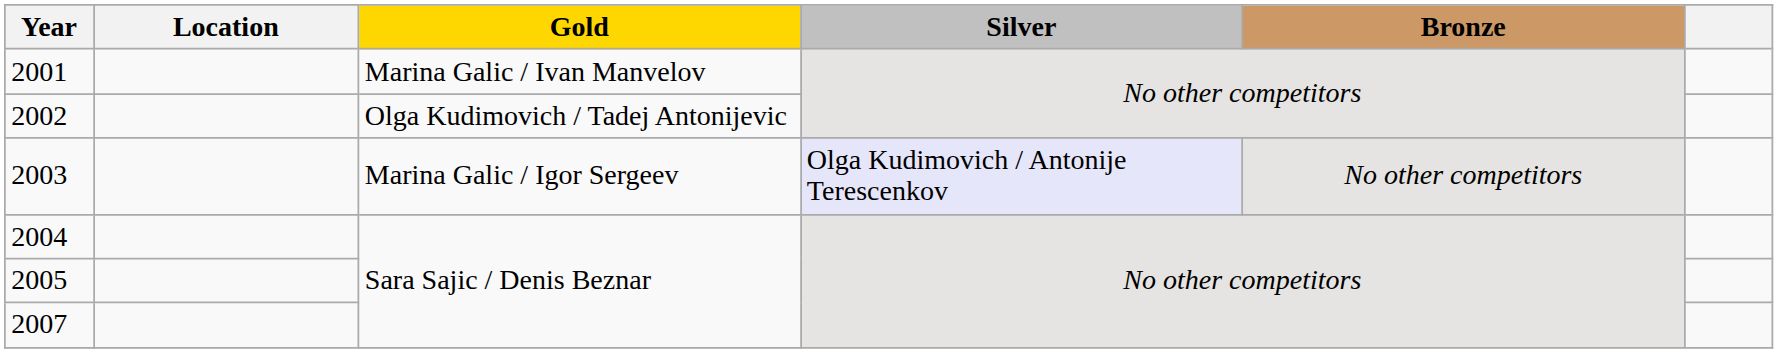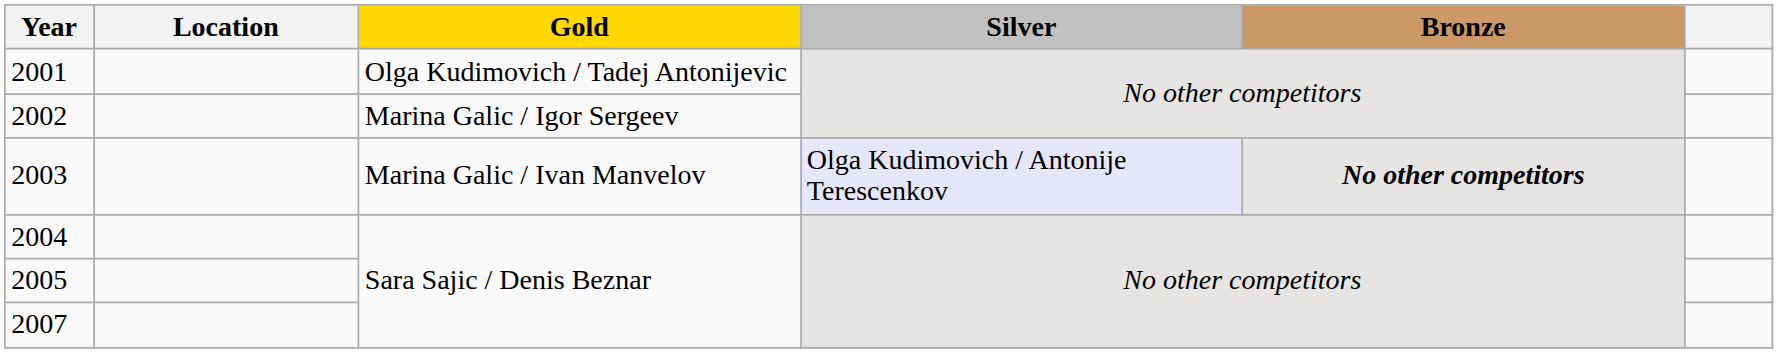 <table class="wikitable unsortable" style="text-align:left; width:80%">
 <tr>
 <th scope="col" style="text-align:center; width:5%">Year</th>
 <th scope="col" style="text-align:center; width:15%">Location</th>
 <td scope="col" style="text-align:center; width:25%; background:gold"><strong>Gold</strong></td>
 <td scope="col" style="text-align:center; width:25%; background:silver"><strong>Silver</strong></td>
 <td scope="col" style="text-align:center; width:25%; background:#c96"><strong>Bronze</strong></td>
 <th scope="col" style="text-align:center; width:5%"></th>
 </tr>
 <tr>
 <td>2001</td>
 <td></td>
-<td>Marina Galic / Ivan Manvelov</td>
+<td>Olga Kudimovich / Tadej Antonijevic</td>
 <td colspan="2" rowspan="2" align="center" bgcolor="e5e4e2"><em>No other competitors</em></td>
 <td></td>
 </tr>
 <tr>
 <td>2002</td>
 <td></td>
-<td>Olga Kudimovich / Tadej Antonijevic</td>
+<td>Marina Galic / Igor Sergeev</td>
 <td></td>
 </tr>
 <tr>
 <td>2003</td>
 <td></td>
-<td>Marina Galic / Igor Sergeev</td>
+<td>Marina Galic / Ivan Manvelov</td>
 <td style="background: lavender;">Olga Kudimovich / Antonije Terescenkov</td>
-<td align="center" bgcolor="e5e4e2"><em>No other competitors</em></td>
+<td align="center" bgcolor="e5e4e2"><strong><em>No other competitors</em></strong></td>
 <td></td>
 </tr>
 <tr>
 <td>2004</td>
 <td></td>
 <td rowspan="3">Sara Sajic / Denis Beznar</td>
 <td colspan="2" rowspan="3" align="center" bgcolor="e5e4e2"><em>No other competitors</em></td>
 <td></td>
 </tr>
 <tr>
 <td>2005</td>
 <td></td>
 <td></td>
 </tr>
 <tr>
 <td>2007</td>
 <td></td>
 <td></td>
 </tr>
 </table>
